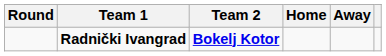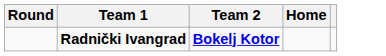 <table class="wikitable">
 <tr>
 <th>Round</th>
 <th>Team 1</th>
 <th>Team 2</th>
 <th>Home</th>
-<th>Away</th>
 <th></th>
 </tr>
 <tr>
 <td></td>
 <td><strong>Radnički Ivangrad</strong></td>
 <td><strong><a href='#'>Bokelj Kotor</a></strong></td>
 <td></td>
 <td></td>
-<td></td>
 </tr>
 </table>
